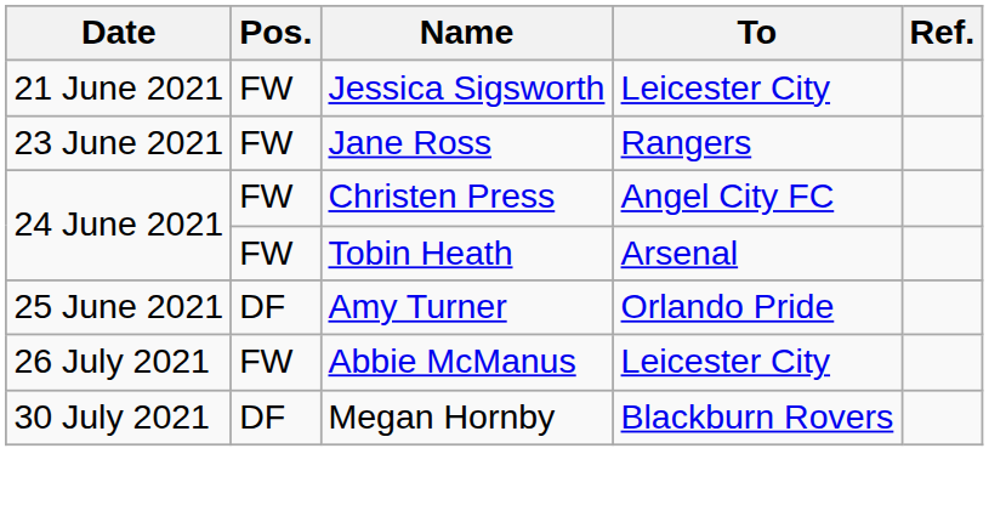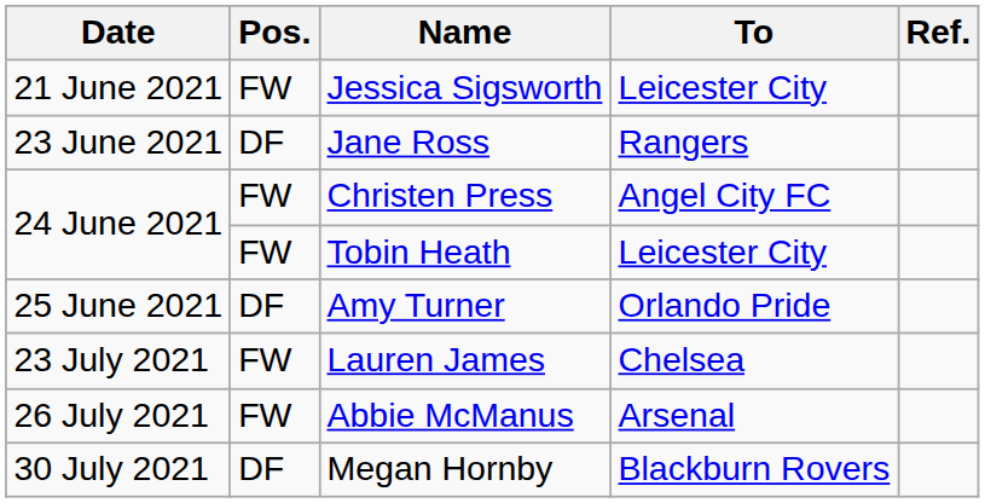 <table class="wikitable">
 <tr>
 <th>Date</th>
 <th>Pos.</th>
 <th>Name</th>
 <th>To</th>
 <th>Ref.</th>
 </tr>
 <tr>
 <td>21 June 2021</td>
 <td>FW</td>
 <td> <a href='#'>Jessica Sigsworth</a></td>
 <td> <a href='#'>Leicester City</a></td>
 <td></td>
 </tr>
 <tr>
 <td>23 June 2021</td>
-<td>FW</td>
+<td>DF</td>
 <td> <a href='#'>Jane Ross</a></td>
 <td> <a href='#'>Rangers</a></td>
 <td></td>
 </tr>
 <tr>
 <td rowspan="2">24 June 2021</td>
 <td>FW</td>
 <td> <a href='#'>Christen Press</a></td>
 <td> <a href='#'>Angel City FC</a></td>
 <td></td>
 </tr>
 <tr>
 <td>FW</td>
 <td> <a href='#'>Tobin Heath</a></td>
-<td> <a href='#'>Arsenal</a></td>
+<td> <a href='#'>Leicester City</a></td>
 <td></td>
 </tr>
 <tr>
 <td>25 June 2021</td>
 <td>DF</td>
 <td> <a href='#'>Amy Turner</a></td>
 <td> <a href='#'>Orlando Pride</a></td>
 <td></td>
 </tr>
 <tr>
+<td>23 July 2021</td>
+<td>FW</td>
+<td> <a href='#'>Lauren James</a></td>
+<td> <a href='#'>Chelsea</a></td>
+<td></td>
+</tr>
+<tr>
 <td>26 July 2021</td>
 <td>FW</td>
 <td> <a href='#'>Abbie McManus</a></td>
-<td> <a href='#'>Leicester City</a></td>
+<td> <a href='#'>Arsenal</a></td>
 <td></td>
 </tr>
 <tr>
 <td>30 July 2021</td>
 <td>DF</td>
 <td> Megan Hornby</td>
 <td> <a href='#'>Blackburn Rovers</a></td>
 <td></td>
 </tr>
 </table>
